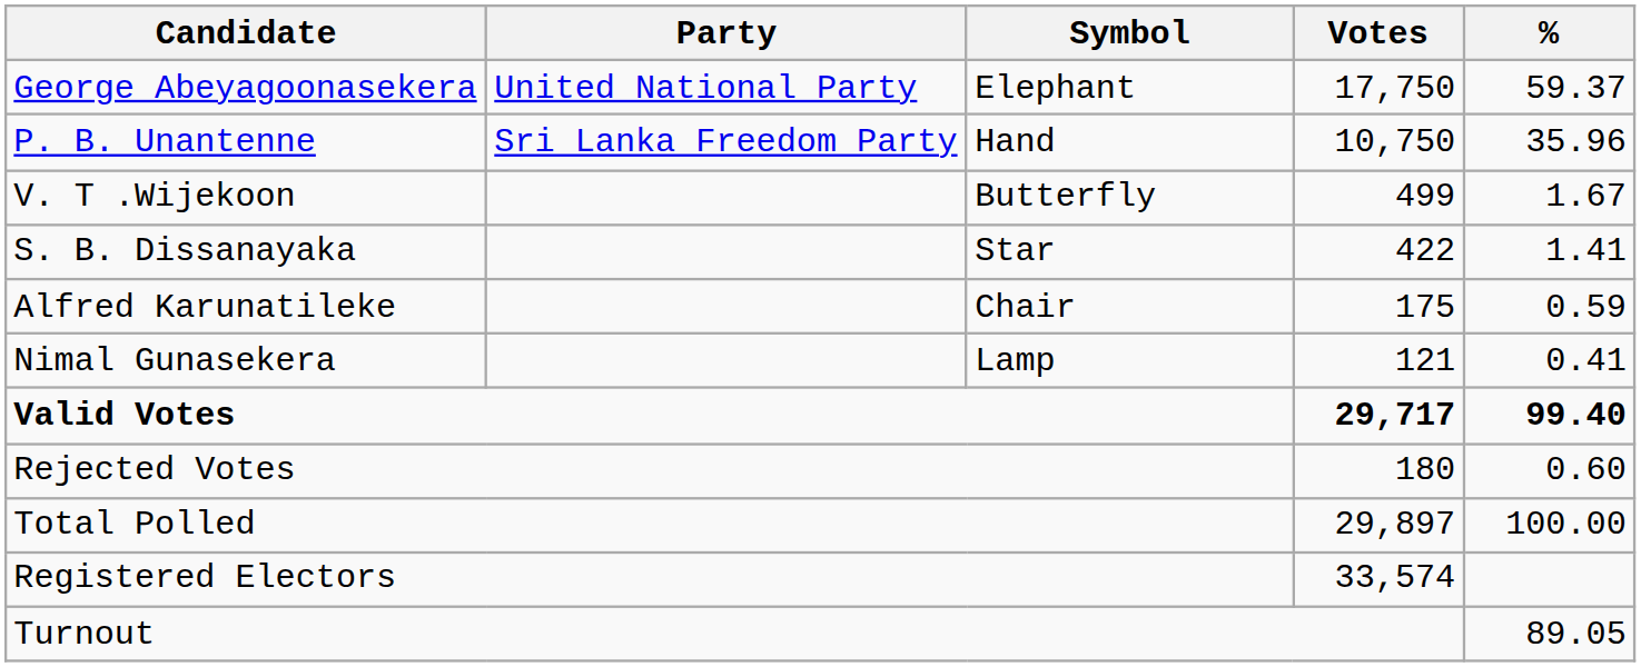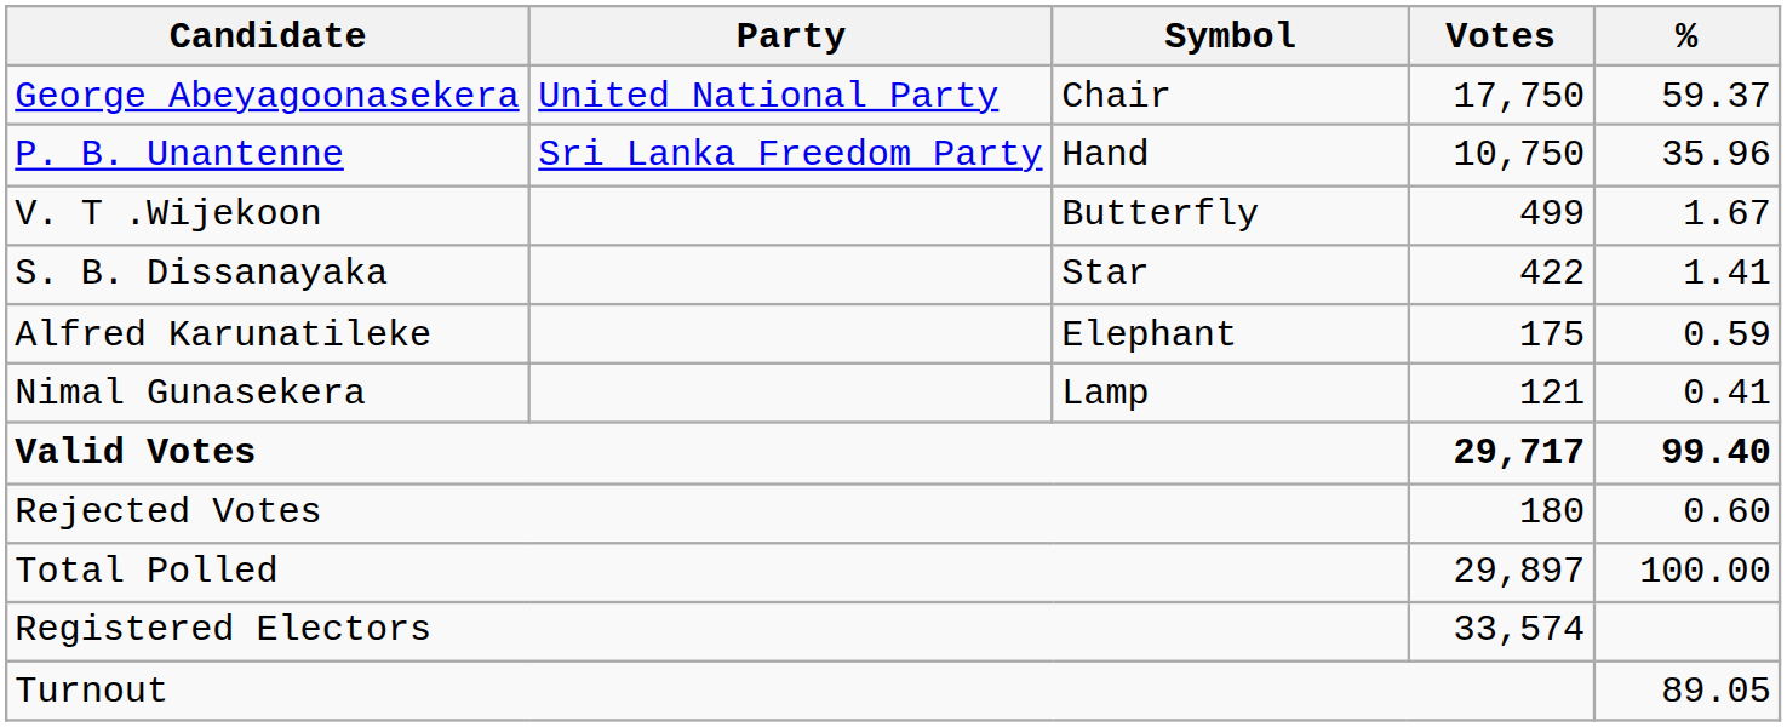 <table class="wikitable" border="1" style="text-align:right;">
 <tr>
 <th align=left width="180">Candidate</th>
 <th align=left width="180">Party</th>
 <th align=left width="120">Symbol</th>
 <th align=left width="60">Votes</th>
 <th align=left width="60">%</th>
 </tr>
 <tr>
 <td align=left><a href='#'>George Abeyagoonasekera</a></td>
 <td align=left><a href='#'>United National Party</a></td>
-<td align=left>Elephant</td>
+<td align=left>Chair</td>
 <td align=right>17,750</td>
 <td align=right>59.37</td>
 </tr>
 <tr>
 <td align=left><a href='#'>P. B. Unantenne</a></td>
 <td align=left><a href='#'>Sri Lanka Freedom Party</a></td>
 <td align=left>Hand</td>
 <td align=right>10,750</td>
 <td align=right>35.96</td>
 </tr>
 <tr>
 <td align=left>V. T .Wijekoon</td>
 <td></td>
 <td align=left>Butterfly</td>
 <td align=right>499</td>
 <td align=right>1.67</td>
 </tr>
 <tr>
 <td align=left>S. B. Dissanayaka</td>
 <td></td>
 <td align=left>Star</td>
 <td align=right>422</td>
 <td align=right>1.41</td>
 </tr>
 <tr>
 <td align=left>Alfred Karunatileke</td>
 <td></td>
-<td align=left>Chair</td>
+<td align=left>Elephant</td>
 <td align=right>175</td>
 <td align=right>0.59</td>
 </tr>
 <tr>
 <td align=left>Nimal Gunasekera</td>
 <td></td>
 <td align=left>Lamp</td>
 <td align=right>121</td>
 <td align=right>0.41</td>
 </tr>
 <tr>
 <td align=left colspan=3><strong>Valid Votes</strong></td>
 <td align=right><strong>29,717</strong></td>
 <td align=right><strong>99.40</strong></td>
 </tr>
 <tr>
 <td align=left colspan=3>Rejected Votes</td>
 <td align=right>180</td>
 <td align=right>0.60</td>
 </tr>
 <tr>
 <td align=left colspan=3>Total Polled</td>
 <td align=right>29,897</td>
 <td align=right>100.00</td>
 </tr>
 <tr>
 <td align=left colspan=3>Registered Electors</td>
 <td align=right>33,574</td>
 <td></td>
 </tr>
 <tr>
 <td align=left colspan=4>Turnout</td>
 <td align=right>89.05</td>
 </tr>
 </table>
